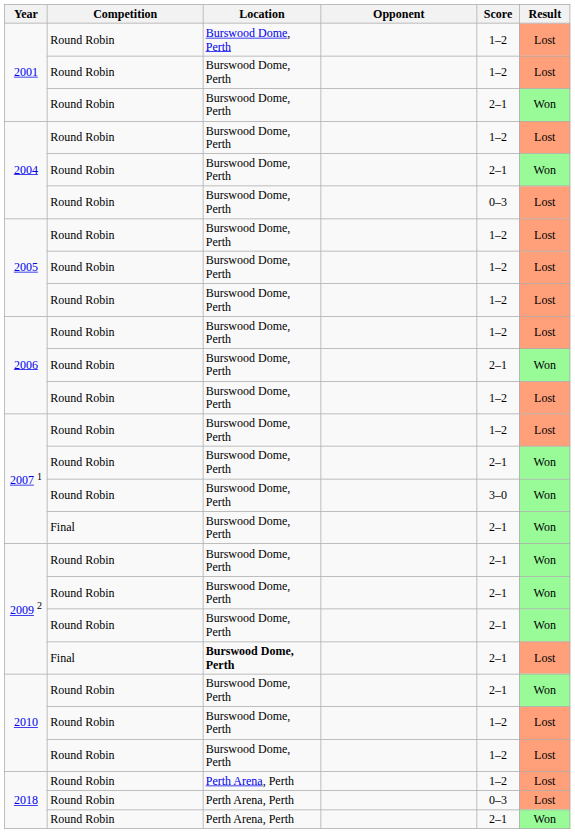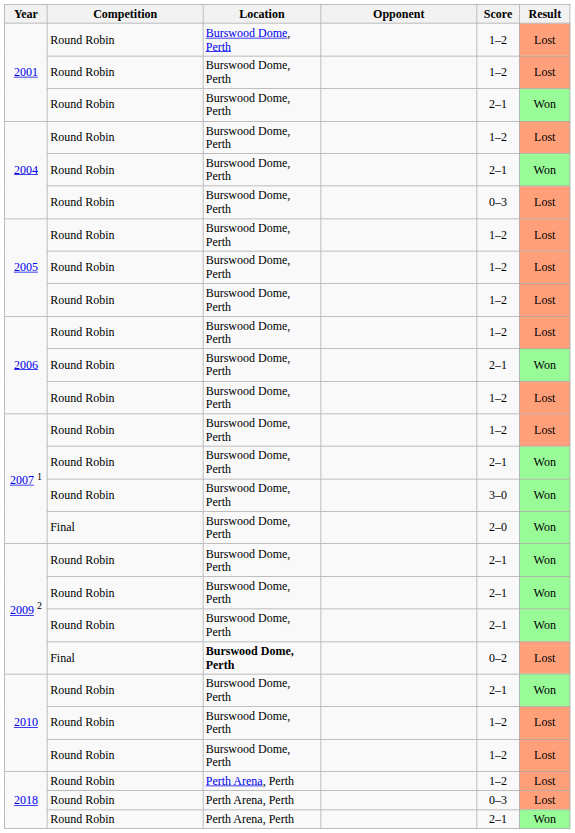 <table class="wikitable">
 <tr>
 <th width="50">Year</th>
 <th width="200">Competition</th>
 <th width="150">Location</th>
 <th width="200">Opponent</th>
 <th width="50">Score</th>
 <th width="60">Result</th>
 </tr>
 <tr>
 <td align="center" rowspan="3"><a href='#'>2001</a></td>
 <td>Round Robin</td>
 <td><a href='#'>Burswood Dome</a>, <a href='#'>Perth</a></td>
 <td></td>
 <td align="center">1–2</td>
 <td align="center" bgcolor="#FFA07A">Lost</td>
 </tr>
 <tr>
 <td>Round Robin</td>
 <td>Burswood Dome, Perth</td>
 <td></td>
 <td align="center">1–2</td>
 <td align="center" bgcolor="#FFA07A">Lost</td>
 </tr>
 <tr>
 <td>Round Robin</td>
 <td>Burswood Dome, Perth</td>
 <td></td>
 <td align="center">2–1</td>
 <td align="center" bgcolor="#98FB98">Won</td>
 </tr>
 <tr>
 <td align="center" rowspan="3"><a href='#'>2004</a></td>
 <td>Round Robin</td>
 <td>Burswood Dome, Perth</td>
 <td></td>
 <td align="center">1–2</td>
 <td align="center" bgcolor="#FFA07A">Lost</td>
 </tr>
 <tr>
 <td>Round Robin</td>
 <td>Burswood Dome, Perth</td>
 <td></td>
 <td align="center">2–1</td>
 <td align="center" bgcolor="#98FB98">Won</td>
 </tr>
 <tr>
 <td>Round Robin</td>
 <td>Burswood Dome, Perth</td>
 <td></td>
 <td align="center">0–3</td>
 <td align="center" bgcolor="#FFA07A">Lost</td>
 </tr>
 <tr>
 <td align="center" rowspan="3"><a href='#'>2005</a></td>
 <td>Round Robin</td>
 <td>Burswood Dome, Perth</td>
 <td></td>
 <td align="center">1–2</td>
 <td align="center" bgcolor="#FFA07A">Lost</td>
 </tr>
 <tr>
 <td>Round Robin</td>
 <td>Burswood Dome, Perth</td>
 <td></td>
 <td align="center">1–2</td>
 <td align="center" bgcolor="#FFA07A">Lost</td>
 </tr>
 <tr>
 <td>Round Robin</td>
 <td>Burswood Dome, Perth</td>
 <td></td>
 <td align="center">1–2</td>
 <td align="center" bgcolor="#FFA07A">Lost</td>
 </tr>
 <tr>
 <td align="center" rowspan="3"><a href='#'>2006</a></td>
 <td>Round Robin</td>
 <td>Burswood Dome, Perth</td>
 <td></td>
 <td align="center">1–2</td>
 <td align="center" bgcolor="#FFA07A">Lost</td>
 </tr>
 <tr>
 <td>Round Robin</td>
 <td>Burswood Dome, Perth</td>
 <td></td>
 <td align="center">2–1</td>
 <td align="center" bgcolor="#98FB98">Won</td>
 </tr>
 <tr>
 <td>Round Robin</td>
 <td>Burswood Dome, Perth</td>
 <td></td>
 <td align="center">1–2</td>
 <td align="center" bgcolor="#FFA07A">Lost</td>
 </tr>
 <tr>
 <td align="center" rowspan="4"><a href='#'>2007</a> <sup>1</sup></td>
 <td>Round Robin</td>
 <td>Burswood Dome, Perth</td>
 <td></td>
 <td align="center">1–2</td>
 <td align="center" bgcolor="#FFA07A">Lost</td>
 </tr>
 <tr>
 <td>Round Robin</td>
 <td>Burswood Dome, Perth</td>
 <td></td>
 <td align="center">2–1</td>
 <td align="center" bgcolor="#98FB98">Won</td>
 </tr>
 <tr>
 <td>Round Robin</td>
 <td>Burswood Dome, Perth</td>
 <td></td>
 <td align="center">3–0</td>
 <td align="center" bgcolor="#98FB98">Won</td>
 </tr>
 <tr>
 <td>Final</td>
 <td>Burswood Dome, Perth</td>
 <td></td>
-<td align="center">2–1</td>
+<td align="center">2–0</td>
 <td align="center" bgcolor="#98FB98">Won</td>
 </tr>
 <tr>
 <td align="center" rowspan="4"><a href='#'>2009</a> <sup>2</sup></td>
 <td>Round Robin</td>
 <td>Burswood Dome, Perth</td>
 <td></td>
 <td align="center">2–1</td>
 <td align="center" bgcolor="#98FB98">Won</td>
 </tr>
 <tr>
 <td>Round Robin</td>
 <td>Burswood Dome, Perth</td>
 <td></td>
 <td align="center">2–1</td>
 <td align="center" bgcolor="#98FB98">Won</td>
 </tr>
 <tr>
 <td>Round Robin</td>
 <td>Burswood Dome, Perth</td>
 <td></td>
 <td align="center">2–1</td>
 <td align="center" bgcolor="#98FB98">Won</td>
 </tr>
 <tr>
 <td>Final</td>
 <td><strong>Burswood Dome, Perth</strong></td>
 <td></td>
-<td align="center">2–1</td>
+<td align="center">0–2</td>
 <td align="center" bgcolor="#FFA07A">Lost</td>
 </tr>
 <tr>
 <td align="center" rowspan="3"><a href='#'>2010</a></td>
 <td>Round Robin</td>
 <td>Burswood Dome, Perth</td>
 <td></td>
 <td align="center">2–1</td>
 <td align="center" bgcolor="#98FB98">Won</td>
 </tr>
 <tr>
 <td>Round Robin</td>
 <td>Burswood Dome, Perth</td>
 <td></td>
 <td align="center">1–2</td>
 <td align="center" bgcolor="#FFA07A">Lost</td>
 </tr>
 <tr>
 <td>Round Robin</td>
 <td>Burswood Dome, Perth</td>
 <td></td>
 <td align="center">1–2</td>
 <td align="center" bgcolor="#FFA07A">Lost</td>
 </tr>
 <tr>
 <td align="center" rowspan="3"><a href='#'>2018</a></td>
 <td>Round Robin</td>
 <td><a href='#'>Perth Arena</a>, Perth</td>
 <td></td>
 <td align="center">1–2</td>
 <td align="center" bgcolor="#FFA07A">Lost</td>
 </tr>
 <tr>
 <td>Round Robin</td>
 <td>Perth Arena, Perth</td>
 <td></td>
 <td align="center">0–3</td>
 <td align="center" bgcolor="#FFA07A">Lost</td>
 </tr>
 <tr>
 <td>Round Robin</td>
 <td>Perth Arena, Perth</td>
 <td></td>
 <td align="center">2–1</td>
 <td align="center" bgcolor="#98FB98">Won</td>
 </tr>
 </table>
